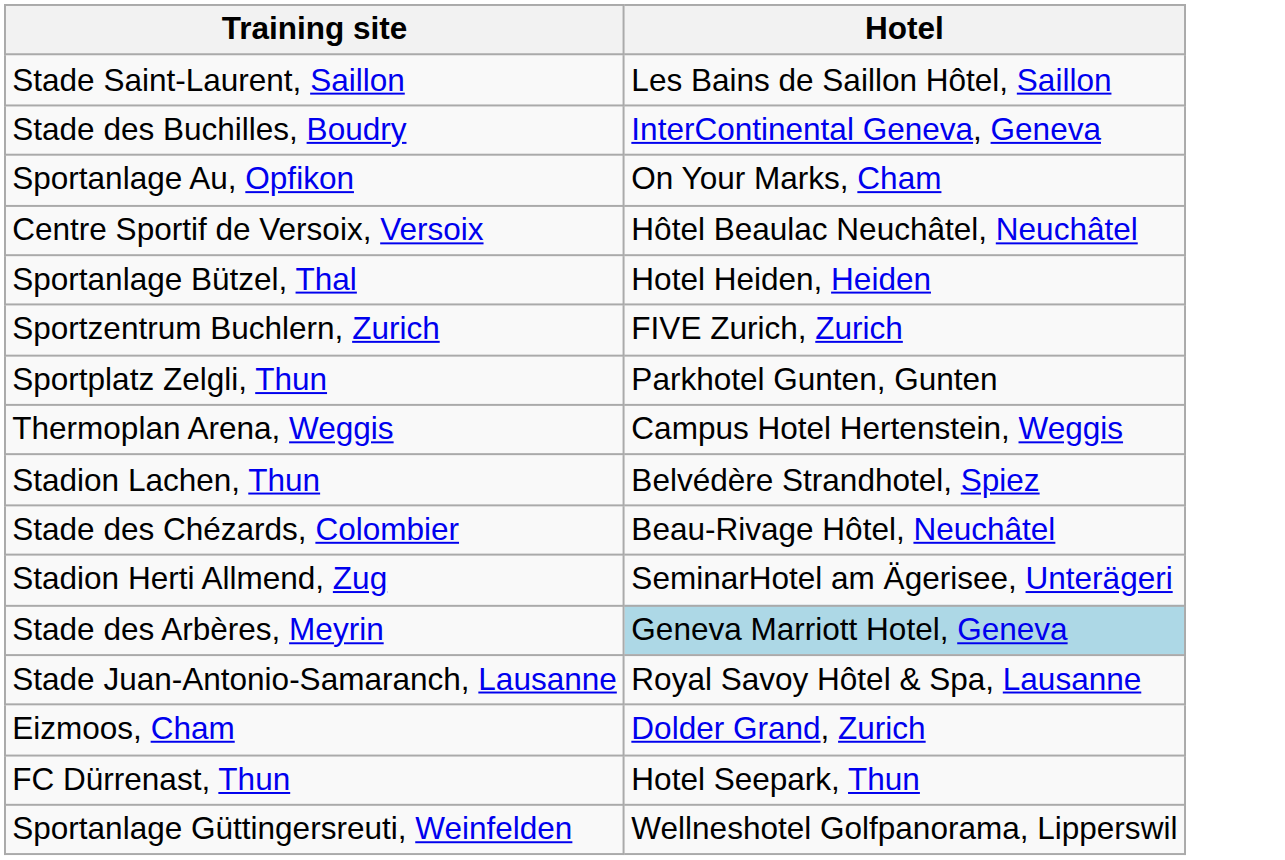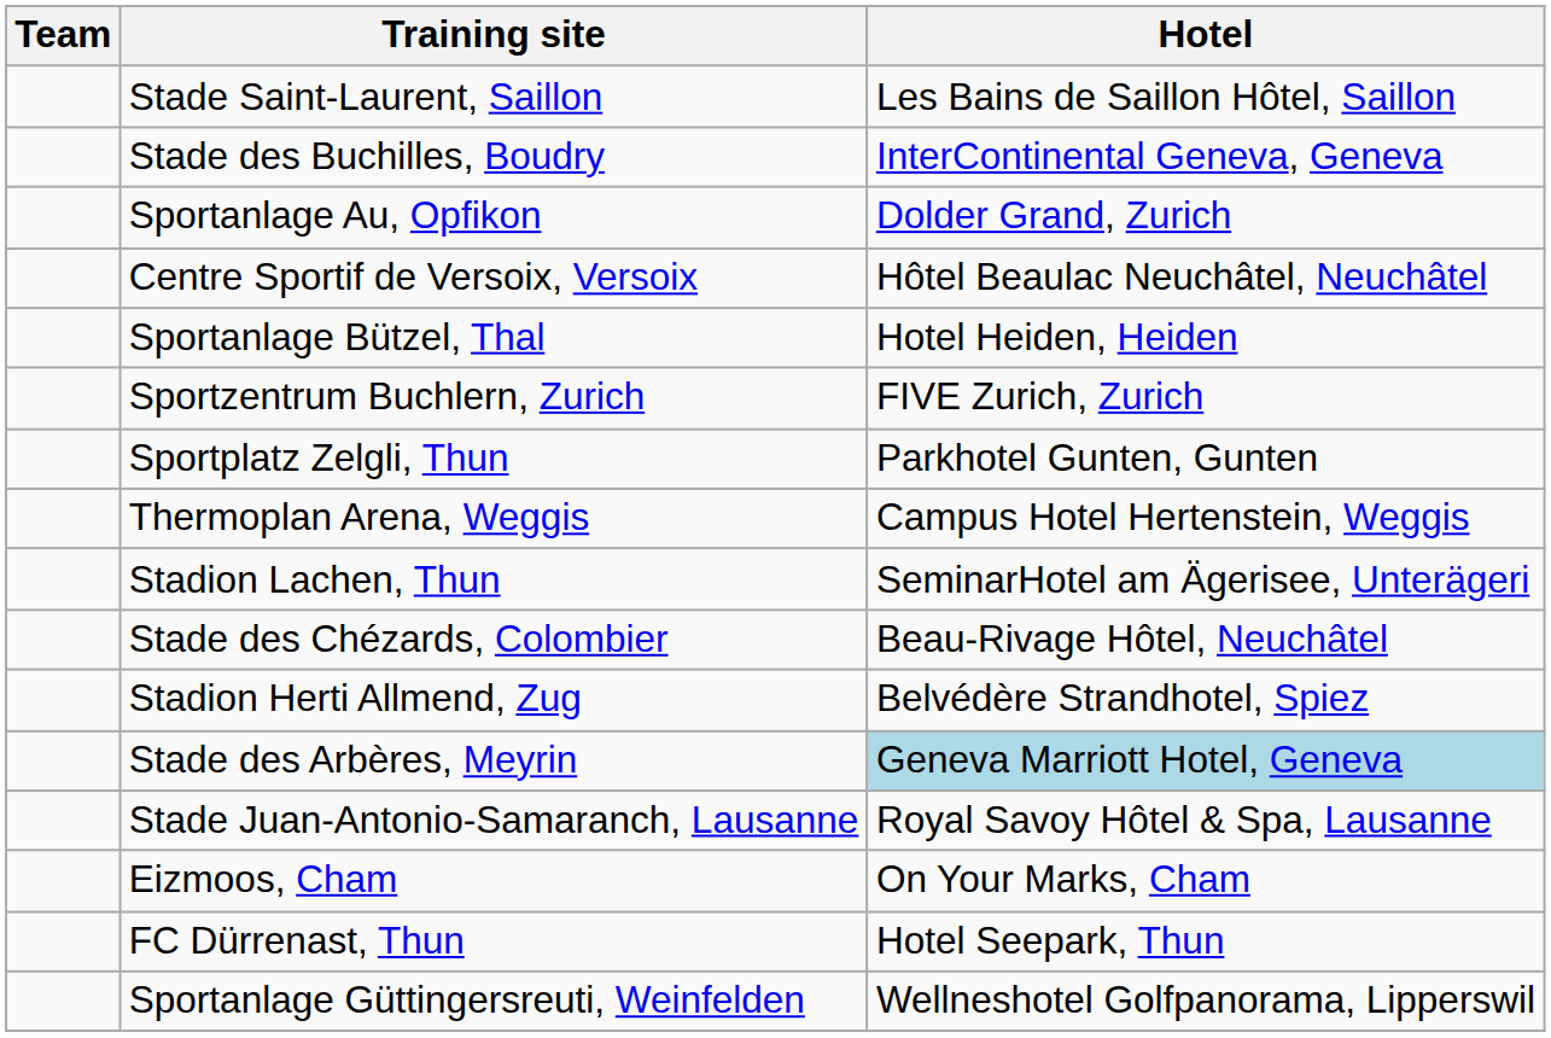 <table class="wikitable sortable mw-collapsible mw-collapsed">
 <tr>
+<th>Team</th>
 <th>Training site</th>
 <th>Hotel</th>
 </tr>
 <tr>
+<td></td>
 <td>Stade Saint-Laurent, <a href='#'>Saillon</a></td>
 <td>Les Bains de Saillon Hôtel, <a href='#'>Saillon</a></td>
 </tr>
 <tr>
+<td></td>
 <td>Stade des Buchilles, <a href='#'>Boudry</a></td>
 <td><a href='#'>InterContinental Geneva</a>, <a href='#'>Geneva</a></td>
 </tr>
 <tr>
+<td></td>
 <td>Sportanlage Au, <a href='#'>Opfikon</a></td>
-<td>On Your Marks, <a href='#'>Cham</a></td>
+<td><a href='#'>Dolder Grand</a>, <a href='#'>Zurich</a></td>
 </tr>
 <tr>
+<td></td>
 <td>Centre Sportif de Versoix, <a href='#'>Versoix</a></td>
 <td>Hôtel Beaulac Neuchâtel, <a href='#'>Neuchâtel</a></td>
 </tr>
 <tr>
+<td></td>
 <td>Sportanlage Bützel, <a href='#'>Thal</a></td>
 <td>Hotel Heiden, <a href='#'>Heiden</a></td>
 </tr>
 <tr>
+<td></td>
 <td>Sportzentrum Buchlern, <a href='#'>Zurich</a></td>
 <td>FIVE Zurich, <a href='#'>Zurich</a></td>
 </tr>
 <tr>
+<td></td>
 <td>Sportplatz Zelgli, <a href='#'>Thun</a></td>
 <td>Parkhotel Gunten, Gunten</td>
 </tr>
 <tr>
+<td></td>
 <td>Thermoplan Arena, <a href='#'>Weggis</a></td>
 <td>Campus Hotel Hertenstein, <a href='#'>Weggis</a></td>
 </tr>
 <tr>
+<td></td>
 <td>Stadion Lachen, <a href='#'>Thun</a></td>
-<td>Belvédère Strandhotel, <a href='#'>Spiez</a></td>
+<td>SeminarHotel am Ägerisee, <a href='#'>Unterägeri</a></td>
 </tr>
 <tr>
+<td></td>
 <td>Stade des Chézards, <a href='#'>Colombier</a></td>
 <td>Beau-Rivage Hôtel, <a href='#'>Neuchâtel</a></td>
 </tr>
 <tr>
+<td></td>
 <td>Stadion Herti Allmend, <a href='#'>Zug</a></td>
-<td>SeminarHotel am Ägerisee, <a href='#'>Unterägeri</a></td>
+<td>Belvédère Strandhotel, <a href='#'>Spiez</a></td>
 </tr>
 <tr>
+<td></td>
 <td>Stade des Arbères, <a href='#'>Meyrin</a></td>
 <td style="background: lightblue;">Geneva Marriott Hotel, <a href='#'>Geneva</a></td>
 </tr>
 <tr>
+<td></td>
 <td>Stade Juan-Antonio-Samaranch, <a href='#'>Lausanne</a></td>
 <td>Royal Savoy Hôtel & Spa, <a href='#'>Lausanne</a></td>
 </tr>
 <tr>
+<td></td>
 <td>Eizmoos, <a href='#'>Cham</a></td>
-<td><a href='#'>Dolder Grand</a>, <a href='#'>Zurich</a></td>
+<td>On Your Marks, <a href='#'>Cham</a></td>
 </tr>
 <tr>
+<td></td>
 <td>FC Dürrenast, <a href='#'>Thun</a></td>
 <td>Hotel Seepark, <a href='#'>Thun</a></td>
 </tr>
 <tr>
+<td></td>
 <td>Sportanlage Güttingersreuti, <a href='#'>Weinfelden</a></td>
 <td>Wellneshotel Golfpanorama, Lipperswil</td>
 </tr>
 </table>
